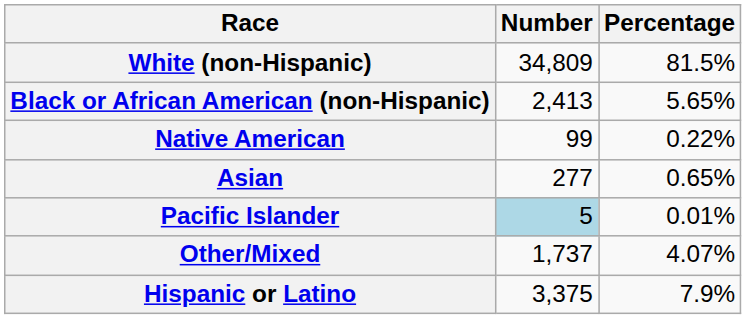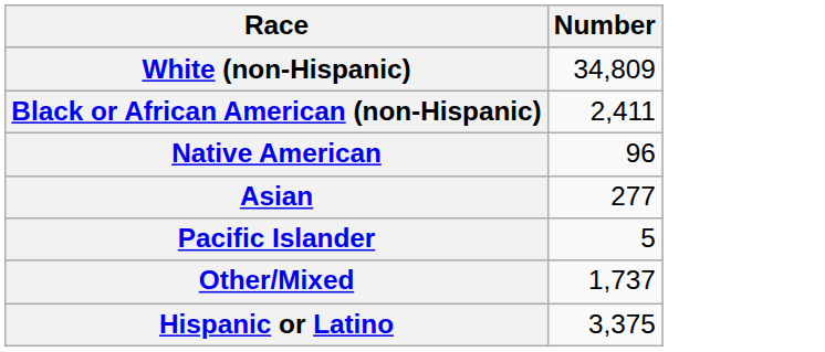 <table class="wikitable" style="text-align:right">
 <tr>
 <th scope="col">Race</th>
 <th scope="col">Number</th>
-<th scope="col">Percentage</th>
 </tr>
 <tr>
 <th scope="row"><a href='#'>White</a> (non-Hispanic)</th>
 <td>34,809</td>
-<td>81.5%</td>
 </tr>
 <tr>
 <th scope="row"><a href='#'>Black or African American</a> (non-Hispanic)</th>
-<td>2,413</td>
-<td>5.65%</td>
+<td>2,411</td>
 </tr>
 <tr>
 <th scope="row"><a href='#'>Native American</a></th>
-<td>99</td>
-<td>0.22%</td>
+<td>96</td>
 </tr>
 <tr>
 <th scope="row"><a href='#'>Asian</a></th>
 <td>277</td>
-<td>0.65%</td>
 </tr>
 <tr>
 <th scope="row"><a href='#'>Pacific Islander</a></th>
-<td style="background: lightblue;">5</td>
-<td>0.01%</td>
+<td>5</td>
 </tr>
 <tr>
 <th scope="row"><a href='#'>Other/Mixed</a></th>
 <td>1,737</td>
-<td>4.07%</td>
 </tr>
 <tr>
 <th scope="row"><a href='#'>Hispanic</a> or <a href='#'>Latino</a></th>
 <td>3,375</td>
-<td>7.9%</td>
 </tr>
 </table>
